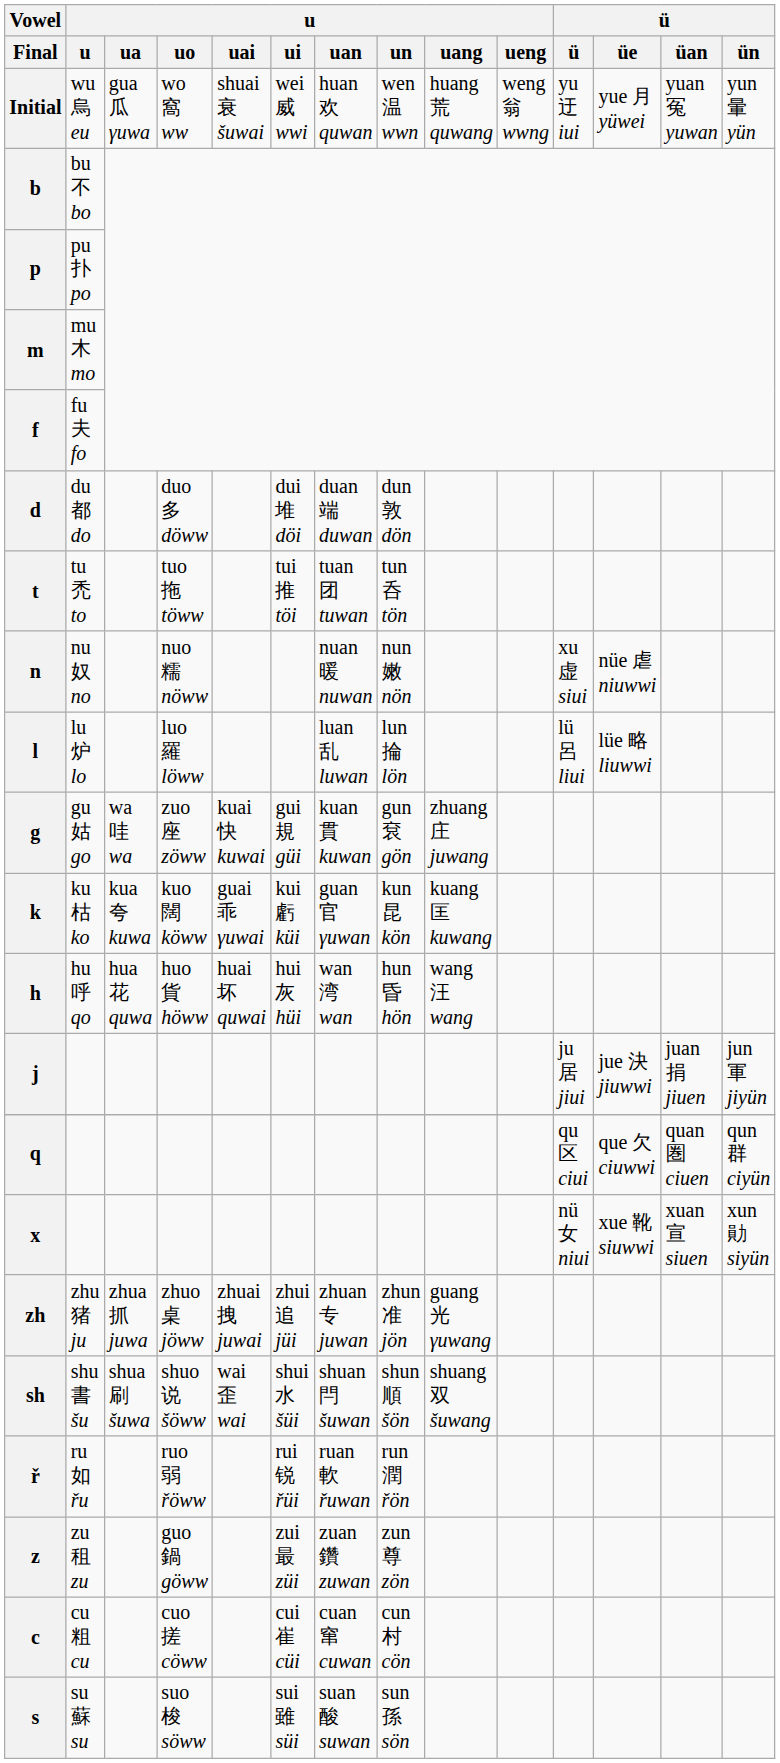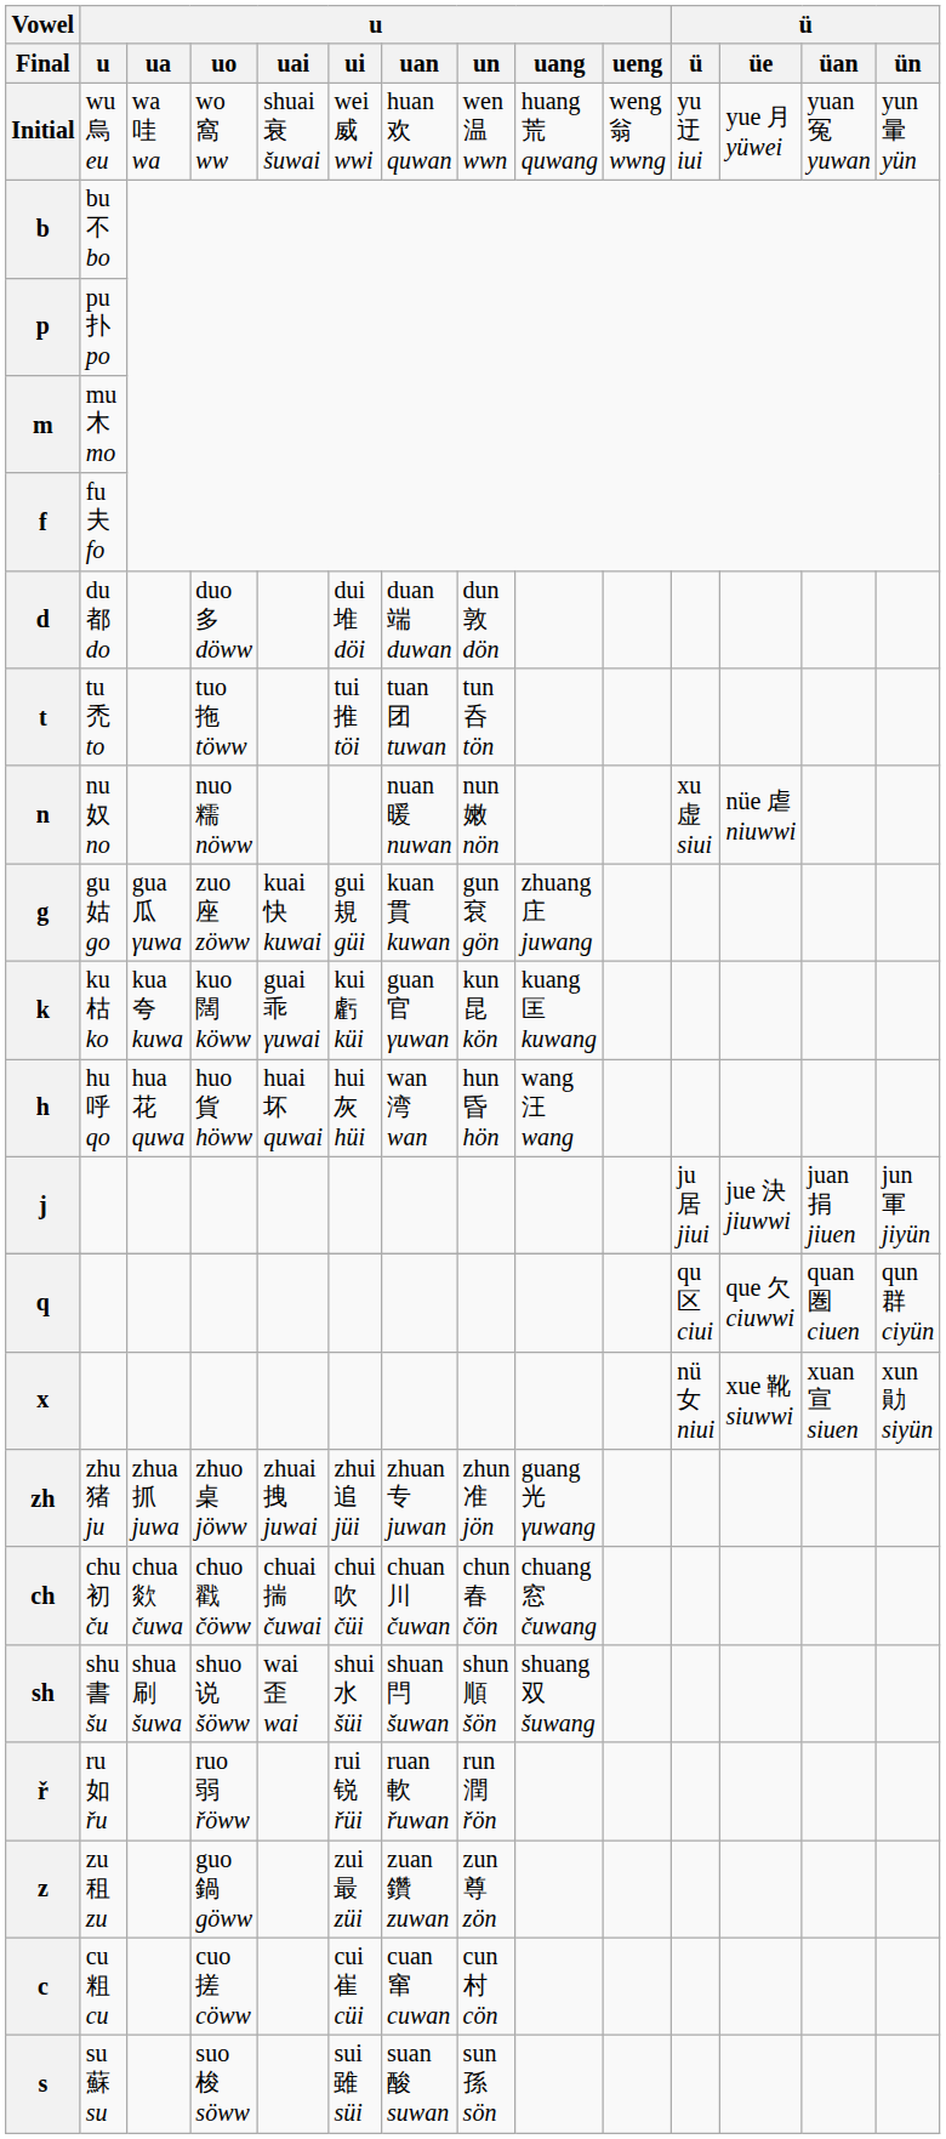 <table class="wikitable">
 <tr>
 <th>Vowel</th>
 <th colspan="9">u</th>
 <th colspan="4">ü</th>
 </tr>
 <tr>
 <th>Final</th>
 <th>u</th>
 <th>ua</th>
 <th>uo</th>
 <th>uai</th>
 <th>ui</th>
 <th>uan</th>
 <th>un</th>
 <th>uang</th>
 <th>ueng</th>
 <th>ü</th>
 <th>üe</th>
 <th>üan</th>
 <th>ün</th>
 </tr>
 <tr>
 <th>Initial</th>
 <td>wu 烏<br><em>eu</em></td>
-<td>gua 瓜<br><em>γuwa</em></td>
+<td>wa 哇<br><em>wa</em></td>
 <td>wo 窩<br><em>ww</em></td>
 <td>shuai 衰<br><em>šuwai</em></td>
 <td>wei 威<br><em>wwi</em></td>
 <td>huan 欢<br><em>quwan</em></td>
 <td>wen 温<br><em>wwn</em></td>
 <td>huang 荒<br><em>quwang</em></td>
 <td>weng 翁<br><em>wwng</em></td>
 <td>yu 迂<br><em>iui</em></td>
 <td>yue 月<br><em>yüwei</em></td>
 <td>yuan 冤<br><em>yuwan</em></td>
 <td>yun 暈<br><em>yün</em></td>
 </tr>
 <tr>
 <th> b</th>
 <td>bu 不<br><em>bo</em></td>
 </tr>
 <tr>
 <th> p</th>
 <td>pu 扑<br><em>po</em></td>
 </tr>
 <tr>
 <th> m</th>
 <td>mu 木<br><em>mo</em></td>
 </tr>
 <tr>
 <th> f</th>
 <td>fu 夫<br><em>fo</em></td>
 </tr>
 <tr>
 <th> d</th>
 <td>du 都<br><em>do</em></td>
 <td></td>
 <td>duo 多<br><em>döww</em></td>
 <td></td>
 <td>dui 堆<br><em>döi</em></td>
 <td>duan 端<br><em>duwan</em></td>
 <td>dun 敦<br><em>dön</em></td>
 <td></td>
 <td></td>
 <td></td>
 <td></td>
 <td></td>
 <td></td>
 </tr>
 <tr>
 <th> t</th>
 <td>tu 禿<br><em>to</em></td>
 <td></td>
 <td>tuo 拖<br><em>töww</em></td>
 <td></td>
 <td>tui 推<br><em>töi</em></td>
 <td>tuan 团<br><em>tuwan</em></td>
 <td>tun 呑<br><em>tön</em></td>
 <td></td>
 <td></td>
 <td></td>
 <td></td>
 <td></td>
 <td></td>
 </tr>
 <tr>
 <th> n</th>
 <td>nu 奴<br><em>no</em></td>
 <td></td>
 <td>nuo 糯<br><em>nöww</em></td>
 <td></td>
 <td></td>
 <td>nuan 暖<br><em>nuwan</em></td>
 <td>nun 嫩<br><em>nön</em></td>
 <td></td>
 <td></td>
 <td>xu 虚<br><em>siui</em></td>
 <td>nüe 虐<br><em>niuwwi</em></td>
 <td></td>
 <td></td>
 </tr>
 <tr>
-<th> l</th>
-<td>lu 炉<br><em>lo</em></td>
-<td></td>
-<td>luo 羅<br><em>löww</em></td>
-<td></td>
-<td></td>
-<td>luan 乱<br><em>luwan</em></td>
-<td>lun 掄<br><em>lön</em></td>
-<td></td>
-<td></td>
-<td>lü 呂<br><em>liui</em></td>
-<td>lüe 略<br><em>liuwwi</em></td>
-<td></td>
-<td></td>
-</tr>
-<tr>
 <th> g</th>
 <td>gu 姑<br><em>go</em></td>
-<td>wa 哇<br><em>wa</em></td>
+<td>gua 瓜<br><em>γuwa</em></td>
 <td>zuo 座<br><em>zöww</em></td>
 <td>kuai 快<br><em>kuwai</em></td>
 <td>gui 規<br><em>güi</em></td>
 <td>kuan 貫<br><em>kuwan</em></td>
 <td>gun 袞<br><em>gön</em></td>
 <td>zhuang 庄<br><em>juwang</em></td>
 <td></td>
 <td></td>
 <td></td>
 <td></td>
 <td></td>
 </tr>
 <tr>
 <th> k</th>
 <td>ku 枯<br><em>ko</em></td>
 <td>kua 夸<br><em>kuwa</em></td>
 <td>kuo 闊<br><em>köww</em></td>
 <td>guai 乖<br><em>γuwai</em></td>
 <td>kui 虧<br><em>küi</em></td>
 <td>guan 官<br><em>γuwan</em></td>
 <td>kun 昆<br><em>kön</em></td>
 <td>kuang 匡<br><em>kuwang</em></td>
 <td></td>
 <td></td>
 <td></td>
 <td></td>
 <td></td>
 </tr>
 <tr>
 <th> h</th>
 <td>hu 呼<br><em>qo</em></td>
 <td>hua 花<br><em>quwa</em></td>
 <td>huo 貨<br><em>höww</em></td>
 <td>huai 坏<br><em>quwai</em></td>
 <td>hui 灰<br><em>hüi</em></td>
 <td>wan 湾<br><em>wan</em></td>
 <td>hun 昏<br><em>hön</em></td>
 <td>wang 汪<br><em>wang</em></td>
 <td></td>
 <td></td>
 <td></td>
 <td></td>
 <td></td>
 </tr>
 <tr>
 <th> j</th>
 <td></td>
 <td></td>
 <td></td>
 <td></td>
 <td></td>
 <td></td>
 <td></td>
 <td></td>
 <td></td>
 <td>ju 居<br><em>jiui</em></td>
 <td>jue 決<br><em>jiuwwi</em></td>
 <td>juan 捐<br><em>jiuen</em></td>
 <td>jun 軍<br><em>jiyün</em></td>
 </tr>
 <tr>
 </tr>
 <tr>
 <th> q</th>
 <td></td>
 <td></td>
 <td></td>
 <td></td>
 <td></td>
 <td></td>
 <td></td>
 <td></td>
 <td></td>
 <td>qu 区<br><em>ciui</em></td>
 <td>que 欠<br><em>ciuwwi</em></td>
 <td>quan 圏<br><em>ciuen</em></td>
 <td>qun 群<br><em>ciyün</em></td>
 </tr>
 <tr>
 <th> x</th>
 <td></td>
 <td></td>
 <td></td>
 <td></td>
 <td></td>
 <td></td>
 <td></td>
 <td></td>
 <td></td>
 <td>nü 女<br><em>niui</em></td>
 <td>xue 靴<br><em>siuwwi</em></td>
 <td>xuan 宣<br><em>siuen</em></td>
 <td>xun 勛<br><em>siyün</em></td>
 </tr>
 <tr>
 <th>zh</th>
 <td>zhu 猪<br><em>ju</em></td>
 <td>zhua 抓<br><em>juwa</em></td>
 <td>zhuo 桌<br><em>jöww</em></td>
 <td>zhuai 拽<br><em>juwai</em></td>
 <td>zhui 追<br><em>jüi</em></td>
 <td>zhuan 专<br><em>juwan</em></td>
 <td>zhun 准<br><em>jön</em></td>
 <td>guang 光<br><em>γuwang</em></td>
 <td></td>
 <td></td>
 <td></td>
 <td></td>
 <td></td>
 </tr>
 <tr>
+<th>ch</th>
+<td>chu 初<br><em>ču</em></td>
+<td>chua 欻<br><em>čuwa</em></td>
+<td>chuo 戳<br><em>čöww</em></td>
+<td>chuai 揣<br><em>čuwai</em></td>
+<td>chui 吹<br><em>čüi</em></td>
+<td>chuan 川<br><em>čuwan</em></td>
+<td>chun 春<br><em>čön</em></td>
+<td>chuang 窓<br><em>čuwang</em></td>
+<td></td>
+<td></td>
+<td></td>
+<td></td>
+<td></td>
+</tr>
+<tr>
 <th>sh</th>
 <td>shu 書<br><em>šu</em></td>
 <td>shua 刷<br><em>šuwa</em></td>
 <td>shuo 说<br><em>šöww</em></td>
 <td>wai 歪<br><em>wai</em></td>
 <td>shui 水<br><em>šüi</em></td>
 <td>shuan 閂<br><em>šuwan</em></td>
 <td>shun 順<br><em>šön</em></td>
 <td>shuang 双<br><em>šuwang</em></td>
 <td></td>
 <td></td>
 <td></td>
 <td></td>
 <td></td>
 </tr>
 <tr>
 <th> ř</th>
 <td>ru 如<br><em>řu</em></td>
 <td></td>
 <td>ruo 弱<br><em>řöww</em></td>
 <td></td>
 <td>rui 锐<br><em>řüi</em></td>
 <td>ruan 軟<br><em>řuwan</em></td>
 <td>run 潤<br><em>řön</em></td>
 <td></td>
 <td></td>
 <td></td>
 <td></td>
 <td></td>
 <td></td>
 </tr>
 <tr>
 <th>z</th>
 <td>zu 租<br><em>zu</em></td>
 <td></td>
 <td>guo 鍋<br><em>göww</em></td>
 <td></td>
 <td>zui 最<br><em>züi</em></td>
 <td>zuan 鑽<br><em>zuwan</em></td>
 <td>zun 尊<br><em>zön</em></td>
 <td></td>
 <td></td>
 <td></td>
 <td></td>
 <td></td>
 <td></td>
 </tr>
 <tr>
 <th>c</th>
 <td>cu 粗<br><em>cu</em></td>
 <td></td>
 <td>cuo 搓<br><em>cöww</em></td>
 <td></td>
 <td>cui 崔<br><em>cüi</em></td>
 <td>cuan 窜<br><em>cuwan</em></td>
 <td>cun 村<br><em>cön</em></td>
 <td></td>
 <td></td>
 <td></td>
 <td></td>
 <td></td>
 <td></td>
 </tr>
 <tr>
 <th>s</th>
 <td>su 蘇<br><em>su</em></td>
 <td></td>
 <td>suo 梭<br><em>söww</em></td>
 <td></td>
 <td>sui 雖<br><em>süi</em></td>
 <td>suan 酸<br><em>suwan</em></td>
 <td>sun 孫<br><em>sön</em></td>
 <td></td>
 <td></td>
 <td></td>
 <td></td>
 <td></td>
 <td></td>
 </tr>
 </table>
